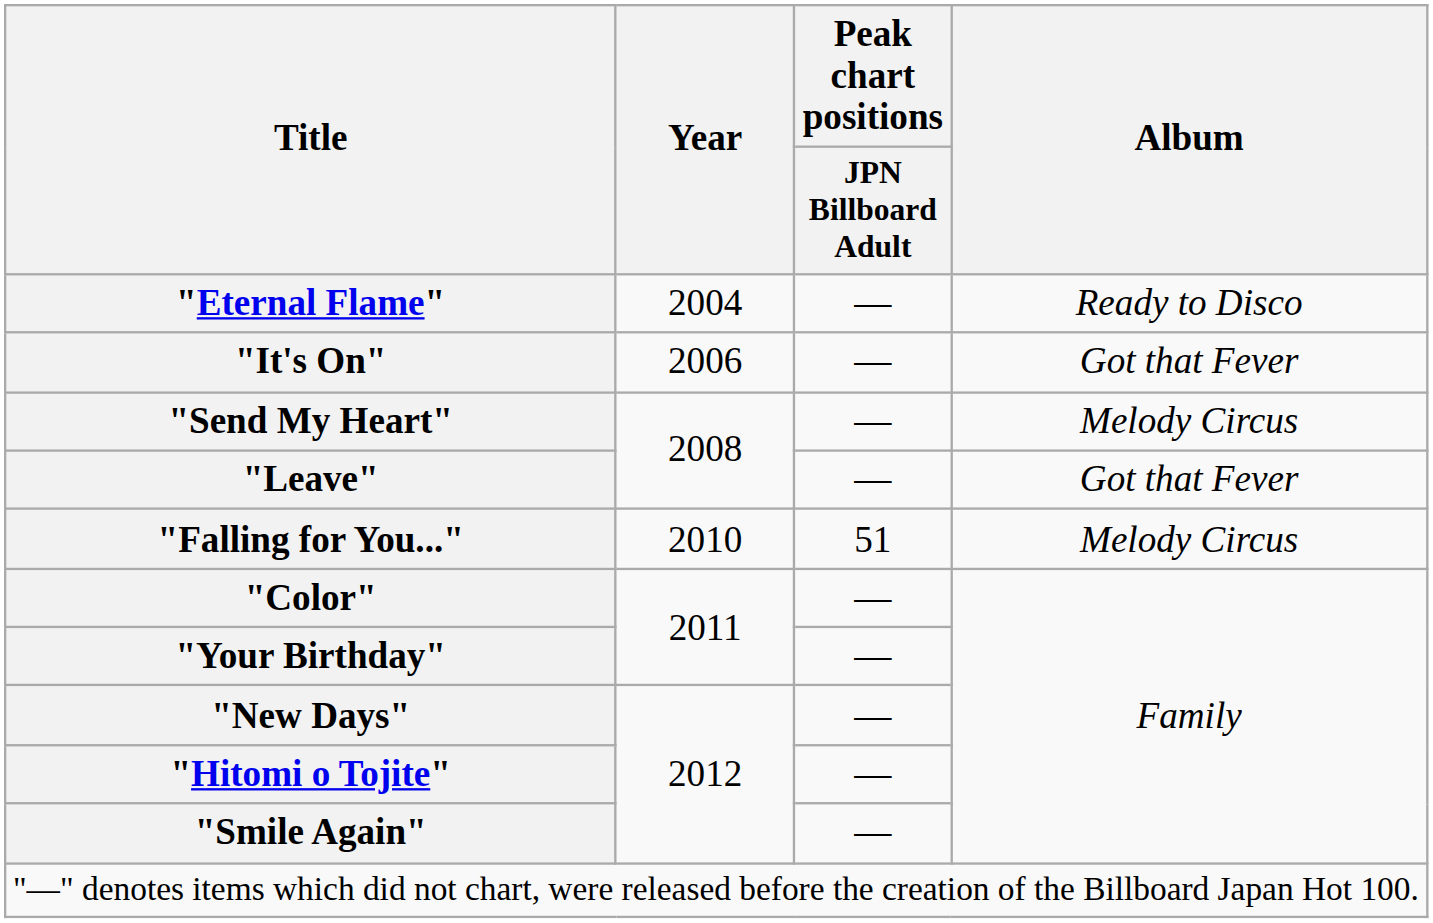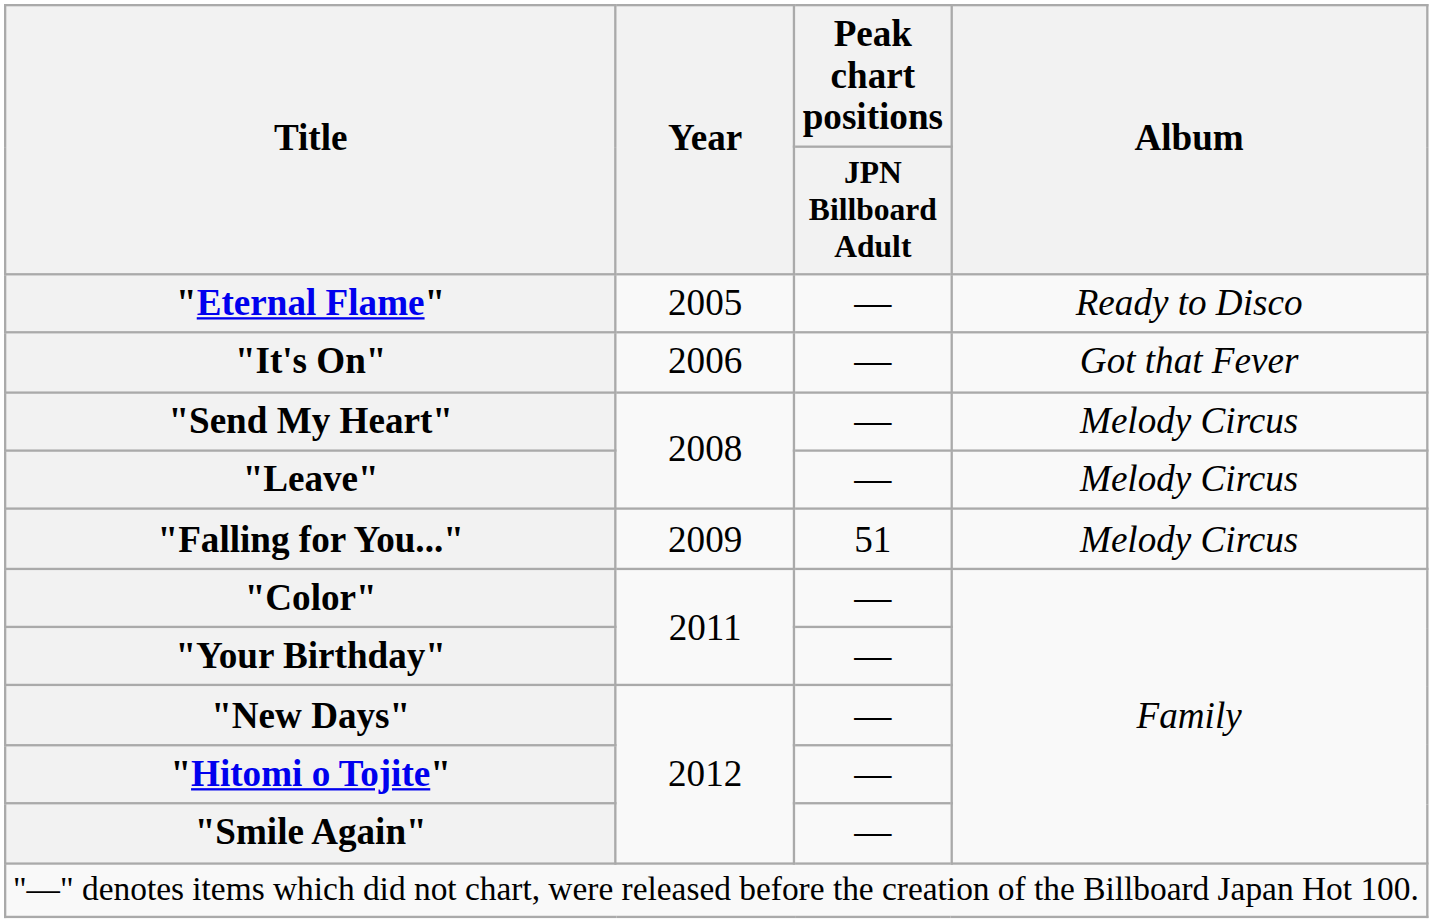 <table class="wikitable plainrowheaders" style="text-align:center;">
 <tr>
 <th scope="col" rowspan="2" style="width:16em;">Title</th>
 <th scope="col" rowspan="2">Year</th>
 <th scope="col" colspan="1">Peak chart positions</th>
 <th scope="col" rowspan="2">Album</th>
 </tr>
 <tr>
 <th style="width:3em;font-size:85%">JPN<br>Billboard<br>Adult<br></th>
 </tr>
 <tr>
 <th scope="row">"<a href='#'>Eternal Flame</a>"</th>
-<td>2004</td>
+<td>2005</td>
 <td>—</td>
 <td><em>Ready to Disco</em></td>
 </tr>
 <tr>
 <th scope="row">"It's On"</th>
 <td>2006</td>
 <td>—</td>
 <td><em>Got that Fever</em></td>
 </tr>
 <tr>
 <th scope="row">"Send My Heart"</th>
 <td rowspan="2">2008</td>
 <td>—</td>
 <td><em>Melody Circus</em></td>
 </tr>
 <tr>
 <th scope="row">"Leave"</th>
 <td>—</td>
-<td><em>Got that Fever</em></td>
+<td><em>Melody Circus</em></td>
 </tr>
 <tr>
 <th scope="row">"Falling for You..." </th>
-<td>2010</td>
+<td>2009</td>
 <td>51</td>
 <td><em>Melody Circus</em></td>
 </tr>
 <tr>
 <th scope="row">"Color"</th>
 <td rowspan="2">2011</td>
 <td>—</td>
 <td rowspan="5"><em>Family</em></td>
 </tr>
 <tr>
 <th scope="row">"Your Birthday"</th>
 <td>—</td>
 </tr>
 <tr>
 <th scope="row">"New Days"</th>
 <td rowspan="3">2012</td>
 <td>—</td>
 </tr>
 <tr>
 <th scope="row">"<a href='#'>Hitomi o Tojite</a>" </th>
 <td>—</td>
 </tr>
 <tr>
 <th scope="row">"Smile Again" </th>
 <td>—</td>
 </tr>
 <tr>
 <td colspan="12" align="center" style="font-size:90%;">"—" denotes items which did not chart, were released before the creation of the Billboard Japan Hot 100.</td>
 </tr>
 </table>
